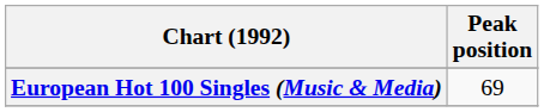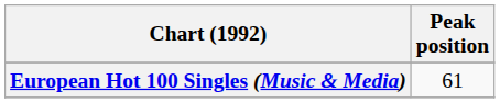 <table class="wikitable sortable plainrowheaders" style="text-align:center">
 <tr>
 <th>Chart (1992)</th>
 <th>Peak<br>position</th>
 </tr>
 <tr>
 </tr>
 <tr>
 </tr>
 <tr>
 </tr>
 <tr>
 </tr>
 <tr>
 <th scope="row"><a href='#'>European Hot 100 Singles</a> <em>(<a href='#'>Music & Media</a>)</em></th>
-<td>69</td>
+<td>61</td>
 </tr>
 <tr>
 </tr>
 <tr>
 </tr>
 <tr>
 </tr>
 <tr>
 </tr>
 <tr>
 </tr>
 <tr>
 </tr>
 <tr>
 </tr>
 </table>
